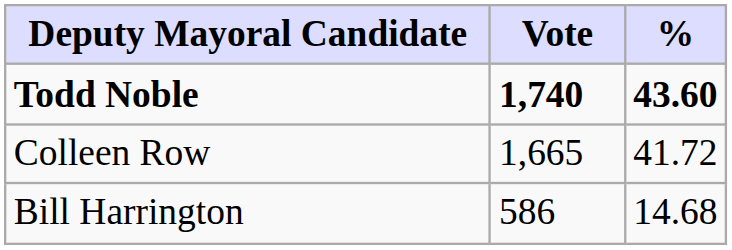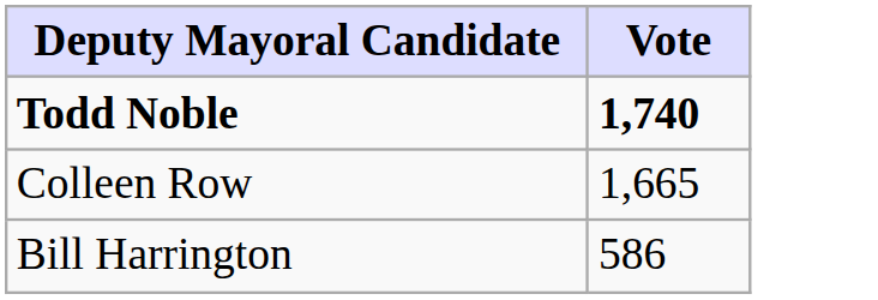 <table class="wikitable">
 <tr>
 <th style="background:#ddf; width:200px;">Deputy Mayoral Candidate</th>
 <th style="background:#ddf; width:50px;">Vote</th>
-<th style="background:#ddf; width:30px;">%</th>
 </tr>
 <tr>
 <td><strong>Todd Noble</strong></td>
 <td><strong>1,740</strong></td>
-<td><strong>43.60</strong></td>
 </tr>
 <tr>
 <td>Colleen Row</td>
 <td>1,665</td>
-<td>41.72</td>
 </tr>
 <tr>
 <td>Bill Harrington</td>
 <td>586</td>
-<td>14.68</td>
 </tr>
 </table>
